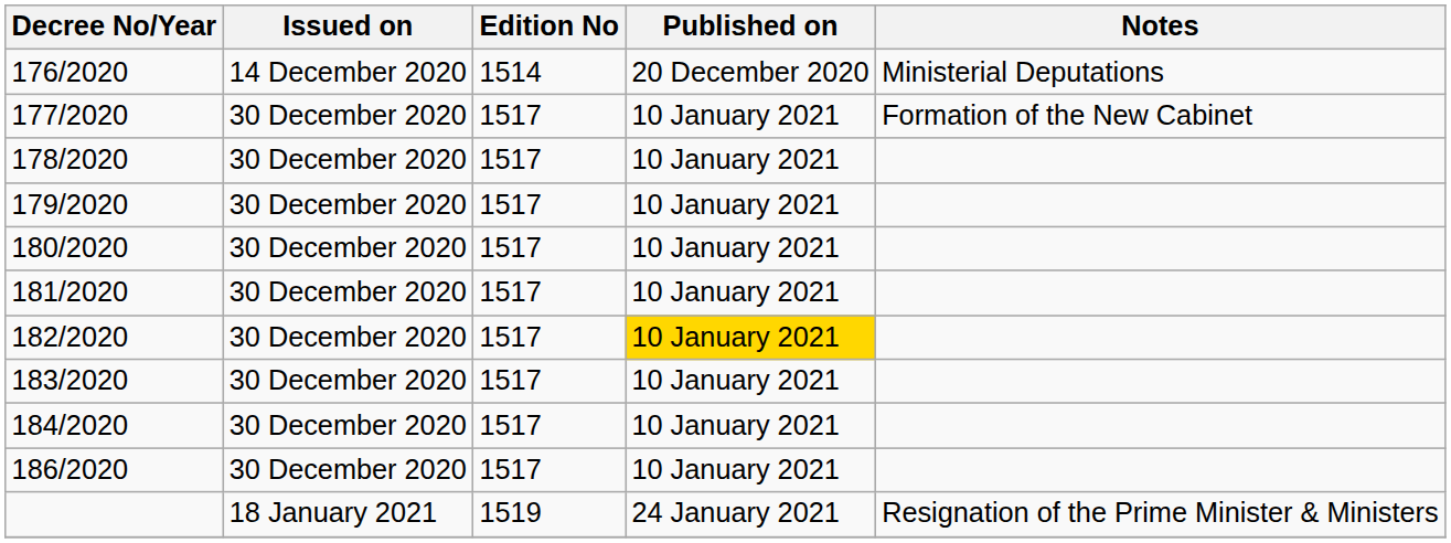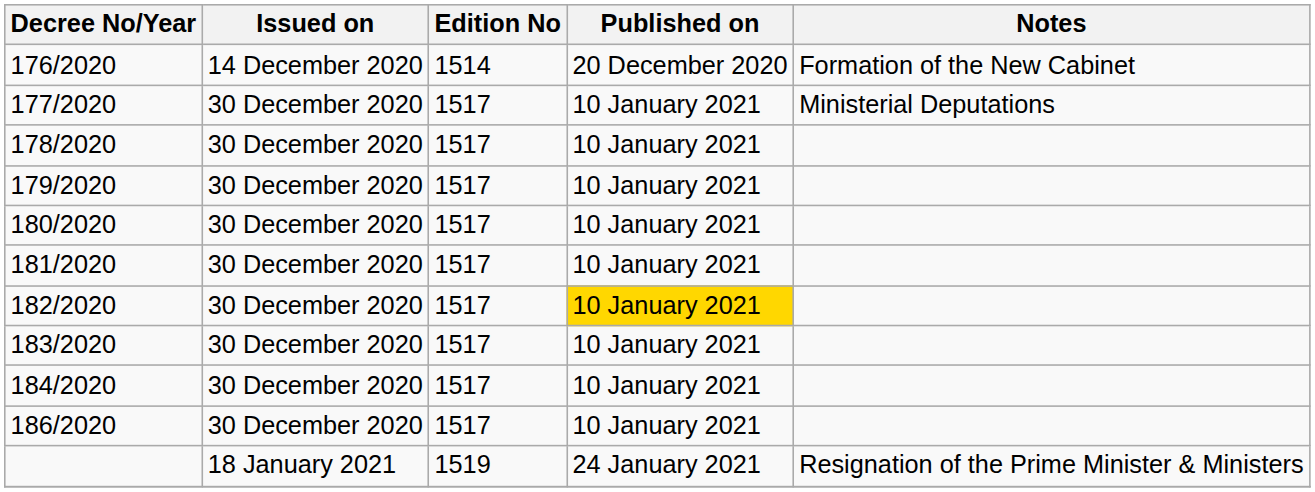 <table class="wikitable">
 <tr>
 <th>Decree No/Year</th>
 <th>Issued on</th>
 <th>Edition No</th>
 <th>Published on</th>
 <th>Notes</th>
 </tr>
 <tr>
 <td>176/2020</td>
 <td>14 December 2020</td>
 <td>1514</td>
 <td>20 December 2020</td>
-<td>Ministerial Deputations</td>
+<td>Formation of the New Cabinet</td>
 </tr>
 <tr>
 <td>177/2020</td>
 <td>30 December 2020</td>
 <td>1517</td>
 <td>10 January 2021</td>
-<td>Formation of the New Cabinet</td>
+<td>Ministerial Deputations</td>
 </tr>
 <tr>
 <td>178/2020</td>
 <td>30 December 2020</td>
 <td>1517</td>
 <td>10 January 2021</td>
 <td></td>
 </tr>
 <tr>
 <td>179/2020</td>
 <td>30 December 2020</td>
 <td>1517</td>
 <td>10 January 2021</td>
 <td></td>
 </tr>
 <tr>
 <td>180/2020</td>
 <td>30 December 2020</td>
 <td>1517</td>
 <td>10 January 2021</td>
 <td></td>
 </tr>
 <tr>
 <td>181/2020</td>
 <td>30 December 2020</td>
 <td>1517</td>
 <td>10 January 2021</td>
 <td></td>
 </tr>
 <tr>
 <td>182/2020</td>
 <td>30 December 2020</td>
 <td>1517</td>
 <td style="background: gold;">10 January 2021</td>
 <td></td>
 </tr>
 <tr>
 <td>183/2020</td>
 <td>30 December 2020</td>
 <td>1517</td>
 <td>10 January 2021</td>
 <td></td>
 </tr>
 <tr>
 <td>184/2020</td>
 <td>30 December 2020</td>
 <td>1517</td>
 <td>10 January 2021</td>
 <td></td>
 </tr>
 <tr>
 <td>186/2020</td>
 <td>30 December 2020</td>
 <td>1517</td>
 <td>10 January 2021</td>
 <td></td>
 </tr>
 <tr>
 <td></td>
 <td>18 January 2021</td>
 <td>1519</td>
 <td>24 January 2021</td>
 <td>Resignation of the Prime Minister & Ministers</td>
 </tr>
 <tr>
 </tr>
 </table>
